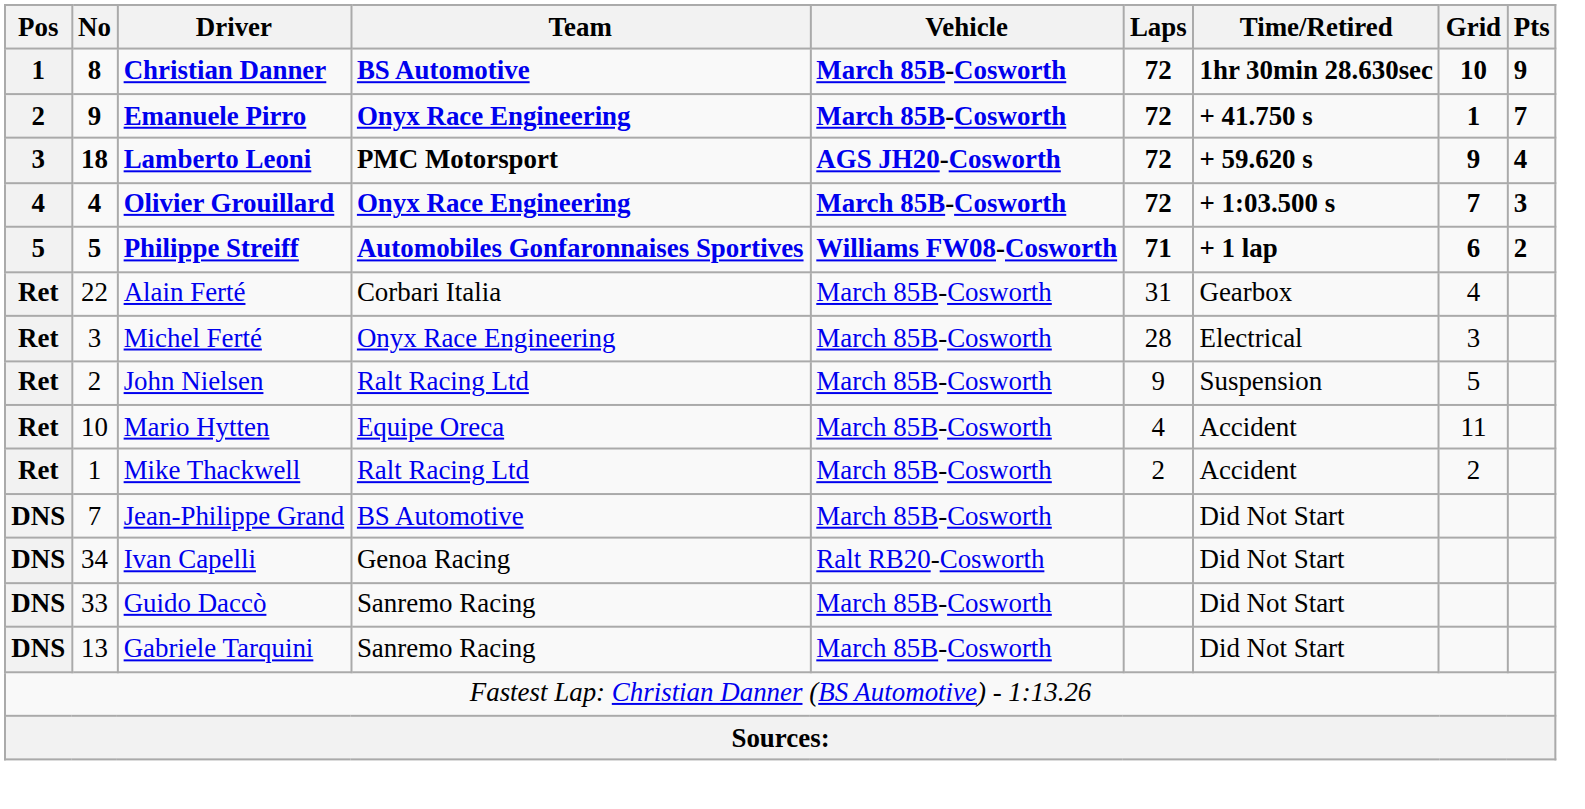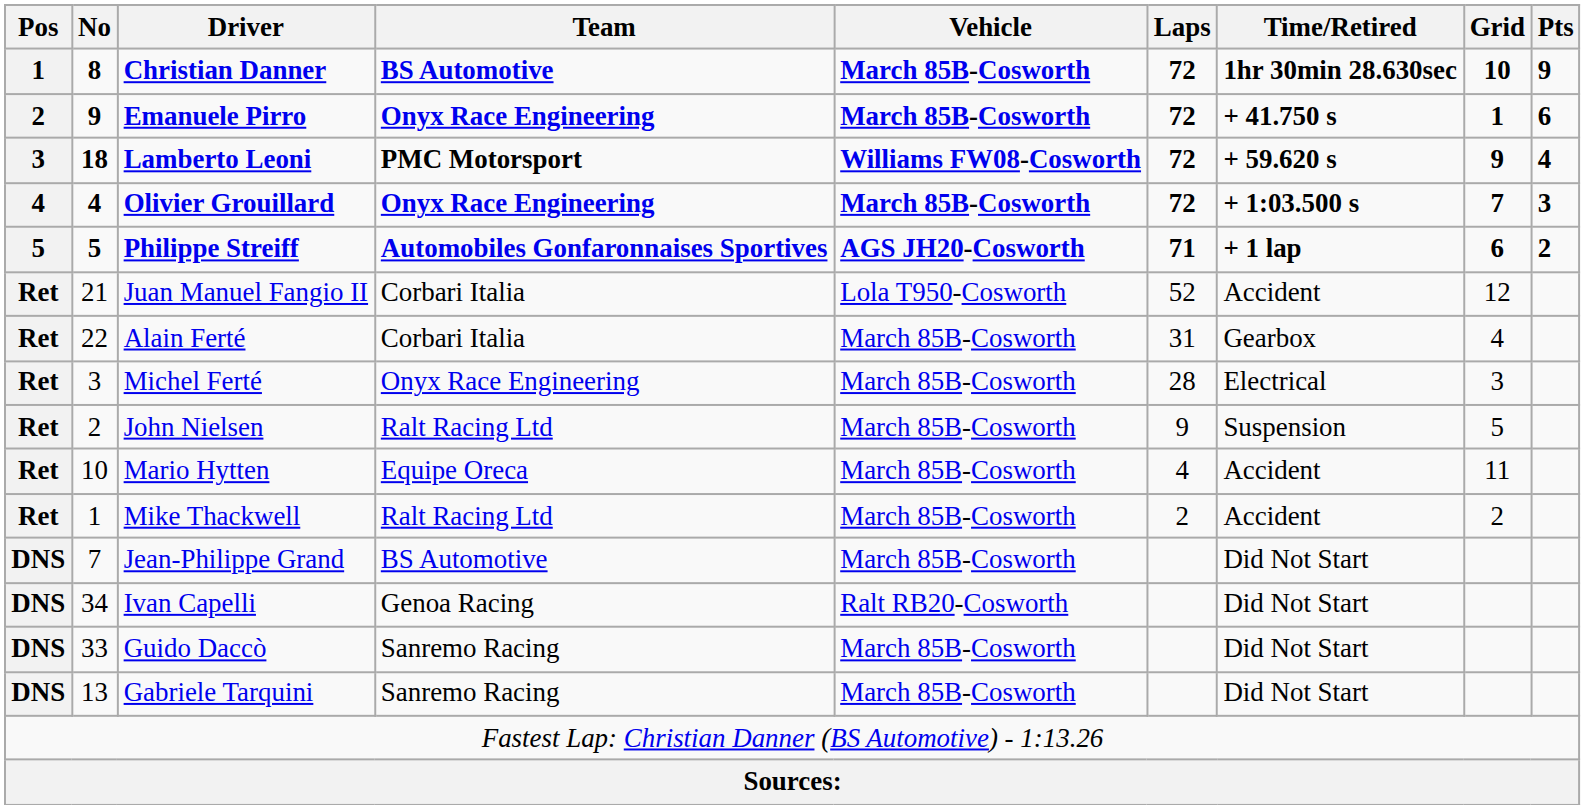 <table class="wikitable" style="font-size: 85%;">
 <tr>
 <th>Pos</th>
 <th>No</th>
 <th>Driver</th>
 <th>Team</th>
 <th>Vehicle</th>
 <th>Laps</th>
 <th>Time/Retired</th>
 <th>Grid</th>
 <th>Pts</th>
 </tr>
 <tr>
 <th>1</th>
 <td style="text-align:center;"><strong>8</strong></td>
 <td> <strong><a href='#'>Christian Danner</a></strong></td>
 <td><strong><a href='#'>BS Automotive</a></strong></td>
 <td><strong><a href='#'>March 85B</a>-<a href='#'>Cosworth</a></strong></td>
 <td style="text-align:center;"><strong>72</strong></td>
 <td><strong>1hr 30min 28.630sec</strong></td>
 <td style="text-align:center;"><strong>10</strong></td>
 <td><strong>9</strong></td>
 </tr>
 <tr>
 <th>2</th>
 <td style="text-align:center;"><strong>9</strong></td>
 <td> <strong><a href='#'>Emanuele Pirro</a></strong></td>
 <td><strong><a href='#'>Onyx Race Engineering</a></strong></td>
 <td><strong><a href='#'>March 85B</a>-<a href='#'>Cosworth</a></strong></td>
 <td style="text-align:center;"><strong>72</strong></td>
 <td><strong>+ 41.750 s</strong></td>
 <td style="text-align:center;"><strong>1</strong></td>
-<td><strong>7</strong></td>
+<td><strong>6</strong></td>
 </tr>
 <tr>
 <th>3</th>
 <td style="text-align:center;"><strong>18</strong></td>
 <td> <strong><a href='#'>Lamberto Leoni</a></strong></td>
 <td><strong>PMC Motorsport</strong></td>
-<td><strong><a href='#'>AGS JH20</a>-<a href='#'>Cosworth</a></strong></td>
+<td><strong><a href='#'>Williams FW08</a>-<a href='#'>Cosworth</a></strong></td>
 <td style="text-align:center;"><strong>72</strong></td>
 <td><strong>+ 59.620 s</strong></td>
 <td style="text-align:center;"><strong>9</strong></td>
 <td><strong>4</strong></td>
 </tr>
 <tr>
 <th>4</th>
 <td style="text-align:center;"><strong>4</strong></td>
 <td> <strong><a href='#'>Olivier Grouillard</a></strong></td>
 <td><strong><a href='#'>Onyx Race Engineering</a></strong></td>
 <td><strong><a href='#'>March 85B</a>-<a href='#'>Cosworth</a></strong></td>
 <td style="text-align:center;"><strong>72</strong></td>
 <td><strong>+ 1:03.500 s</strong></td>
 <td style="text-align:center;"><strong>7</strong></td>
 <td><strong>3</strong></td>
 </tr>
 <tr>
 <th>5</th>
 <td style="text-align:center;"><strong>5</strong></td>
 <td> <strong><a href='#'>Philippe Streiff</a></strong></td>
 <td><strong><a href='#'>Automobiles Gonfaronnaises Sportives</a></strong></td>
-<td><strong><a href='#'>Williams FW08</a>-<a href='#'>Cosworth</a></strong></td>
+<td><strong><a href='#'>AGS JH20</a>-<a href='#'>Cosworth</a></strong></td>
 <td style="text-align:center;"><strong>71</strong></td>
 <td><strong>+ 1 lap</strong></td>
 <td style="text-align:center;"><strong>6</strong></td>
 <td><strong>2</strong></td>
+</tr>
+<tr>
+<th>Ret</th>
+<td style="text-align:center;">21</td>
+<td> <a href='#'>Juan Manuel Fangio II</a></td>
+<td>Corbari Italia</td>
+<td><a href='#'>Lola T950</a>-<a href='#'>Cosworth</a></td>
+<td style="text-align:center;">52</td>
+<td>Accident</td>
+<td style="text-align:center;">12</td>
+<td></td>
 </tr>
 <tr>
 <th>Ret</th>
 <td style="text-align:center;">22</td>
 <td> <a href='#'>Alain Ferté</a></td>
 <td>Corbari Italia</td>
 <td><a href='#'>March 85B</a>-<a href='#'>Cosworth</a></td>
 <td style="text-align:center;">31</td>
 <td>Gearbox</td>
 <td style="text-align:center;">4</td>
 <td></td>
 </tr>
 <tr>
 <th>Ret</th>
 <td style="text-align:center;">3</td>
 <td> <a href='#'>Michel Ferté</a></td>
 <td><a href='#'>Onyx Race Engineering</a></td>
 <td><a href='#'>March 85B</a>-<a href='#'>Cosworth</a></td>
 <td style="text-align:center;">28</td>
 <td>Electrical</td>
 <td style="text-align:center;">3</td>
 <td></td>
 </tr>
 <tr>
 <th>Ret</th>
 <td style="text-align:center;">2</td>
 <td> <a href='#'>John Nielsen</a></td>
 <td><a href='#'>Ralt Racing Ltd</a></td>
 <td><a href='#'>March 85B</a>-<a href='#'>Cosworth</a></td>
 <td style="text-align:center;">9</td>
 <td>Suspension</td>
 <td style="text-align:center;">5</td>
 <td></td>
 </tr>
 <tr>
 <th>Ret</th>
 <td style="text-align:center;">10</td>
 <td> <a href='#'>Mario Hytten</a></td>
 <td><a href='#'>Equipe Oreca</a></td>
 <td><a href='#'>March 85B</a>-<a href='#'>Cosworth</a></td>
 <td style="text-align:center;">4</td>
 <td>Accident</td>
 <td style="text-align:center;">11</td>
 <td></td>
 </tr>
 <tr>
 <th>Ret</th>
 <td style="text-align:center;">1</td>
 <td> <a href='#'>Mike Thackwell</a></td>
 <td><a href='#'>Ralt Racing Ltd</a></td>
 <td><a href='#'>March 85B</a>-<a href='#'>Cosworth</a></td>
 <td style="text-align:center;">2</td>
 <td>Accident</td>
 <td style="text-align:center;">2</td>
 <td></td>
 </tr>
 <tr>
 <th>DNS</th>
 <td style="text-align:center;">7</td>
 <td> <a href='#'>Jean-Philippe Grand</a></td>
 <td><a href='#'>BS Automotive</a></td>
 <td><a href='#'>March 85B</a>-<a href='#'>Cosworth</a></td>
 <td style="text-align:center;"></td>
 <td>Did Not Start</td>
 <td style="text-align:center;"></td>
 <td></td>
 </tr>
 <tr>
 <th>DNS</th>
 <td style="text-align:center;">34</td>
 <td> <a href='#'>Ivan Capelli</a></td>
 <td>Genoa Racing</td>
 <td><a href='#'>Ralt RB20</a>-<a href='#'>Cosworth</a></td>
 <td style="text-align:center;"></td>
 <td>Did Not Start</td>
 <td style="text-align:center;"></td>
 <td></td>
 </tr>
 <tr>
 <th>DNS</th>
 <td style="text-align:center;">33</td>
 <td> <a href='#'>Guido Daccò</a></td>
 <td>Sanremo Racing</td>
 <td><a href='#'>March 85B</a>-<a href='#'>Cosworth</a></td>
 <td style="text-align:center;"></td>
 <td>Did Not Start</td>
 <td style="text-align:center;"></td>
 <td></td>
 </tr>
 <tr>
 <th>DNS</th>
 <td style="text-align:center;">13</td>
 <td> <a href='#'>Gabriele Tarquini</a></td>
 <td>Sanremo Racing</td>
 <td><a href='#'>March 85B</a>-<a href='#'>Cosworth</a></td>
 <td style="text-align:center;"></td>
 <td>Did Not Start</td>
 <td style="text-align:center;"></td>
 <td></td>
 </tr>
 <tr>
 <td colspan="9" style="text-align:center;"><em>Fastest Lap: <a href='#'>Christian Danner</a> (<a href='#'>BS Automotive</a>) - 1:13.26</em></td>
 </tr>
 <tr>
 <th colspan="9">Sources:</th>
 </tr>
 </table>
